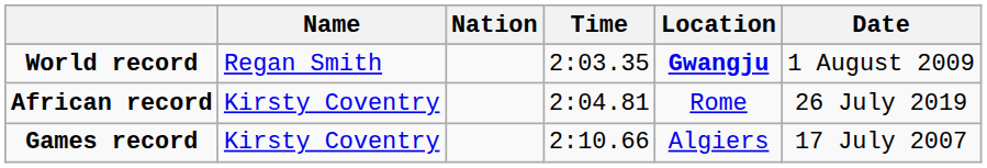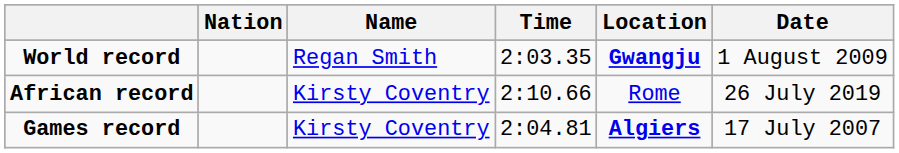 <table class=wikitable style=text-align:center>
 <tr>
 <th></th>
+<th>Nation</th>
 <th>Name</th>
-<th>Nation</th>
 <th>Time</th>
 <th>Location</th>
 <th>Date</th>
 </tr>
 <tr>
 <td><strong>World record</strong></td>
+<td align=left></td>
 <td align=left><a href='#'>Regan Smith</a></td>
-<td align=left></td>
 <td align=left>2:03.35</td>
 <td><strong><a href='#'>Gwangju</a></strong></td>
 <td>1 August 2009</td>
 </tr>
 <tr>
 <td><strong>African record</strong></td>
+<td align=left></td>
 <td align=left><a href='#'>Kirsty Coventry</a></td>
-<td align=left></td>
-<td align=left>2:04.81</td>
+<td align=left>2:10.66</td>
 <td><a href='#'>Rome</a></td>
 <td>26 July 2019</td>
 </tr>
 <tr>
 <td><strong>Games record</strong></td>
+<td align=left></td>
 <td align=left><a href='#'>Kirsty Coventry</a></td>
-<td align=left></td>
-<td align=left>2:10.66</td>
-<td><a href='#'>Algiers</a></td>
+<td align=left>2:04.81</td>
+<td><strong><a href='#'>Algiers</a></strong></td>
 <td>17 July 2007</td>
 </tr>
 </table>
